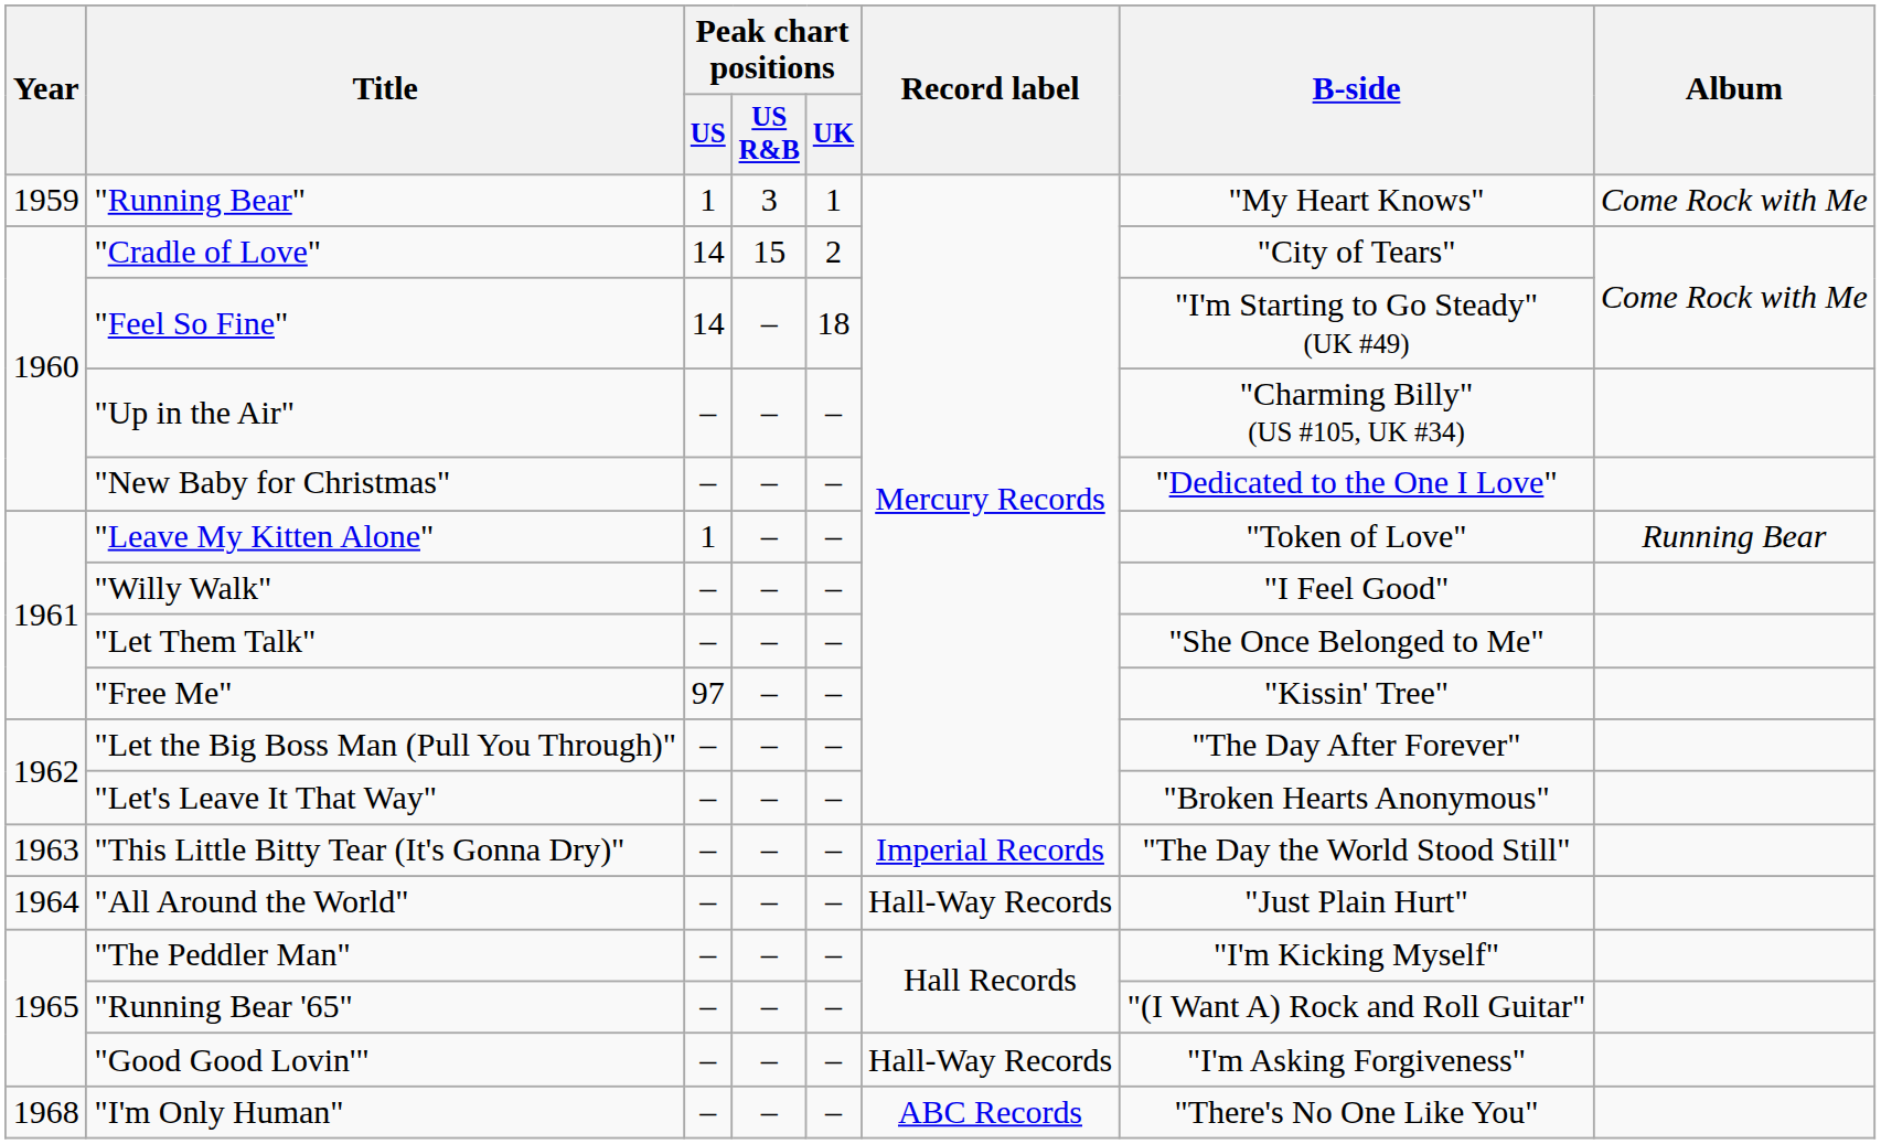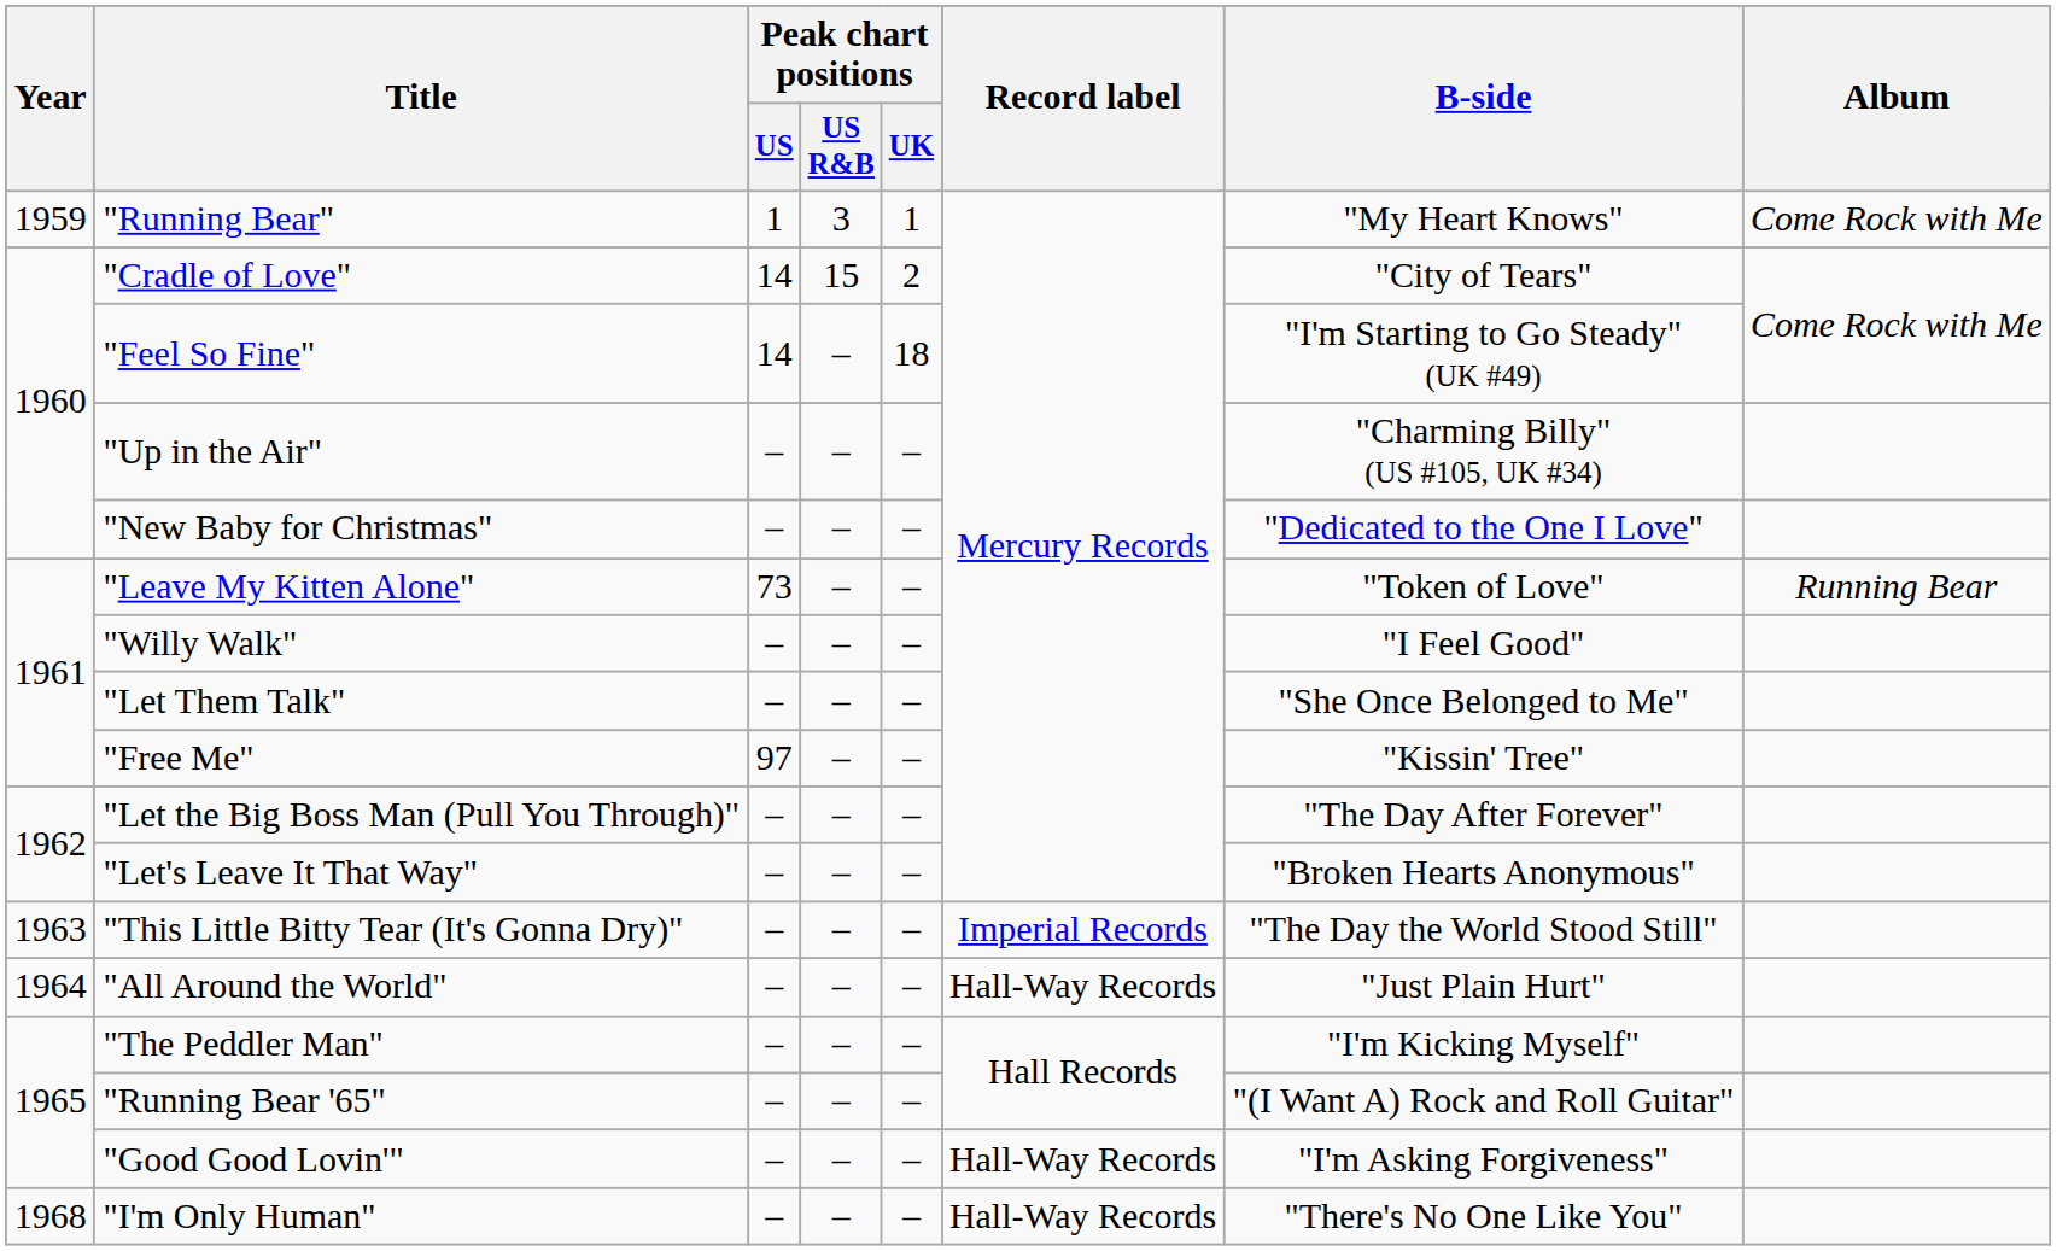 <table class="wikitable" style=text-align:center;>
 <tr>
 <th rowspan="2">Year</th>
 <th rowspan="2">Title</th>
 <th colspan="3">Peak chart<br>positions</th>
 <th rowspan="2">Record label</th>
 <th rowspan="2"><a href='#'>B-side</a></th>
 <th rowspan="2">Album</th>
 </tr>
 <tr style="font-size:smaller;">
 <th align=centre><a href='#'>US</a></th>
 <th align=centre><a href='#'>US<br>R&B</a></th>
 <th align=centre><a href='#'>UK</a></th>
 </tr>
 <tr>
 <td>1959</td>
 <td align=left>"<a href='#'>Running Bear</a>"</td>
 <td>1</td>
 <td>3</td>
 <td>1</td>
 <td rowspan="11"><a href='#'>Mercury Records</a></td>
 <td>"My Heart Knows"</td>
 <td><em>Come Rock with Me</em></td>
 </tr>
 <tr>
 <td rowspan="4">1960</td>
 <td align=left>"<a href='#'>Cradle of Love</a>"</td>
 <td>14</td>
 <td>15</td>
 <td>2</td>
 <td>"City of Tears"</td>
 <td rowspan="2"><em>Come Rock with Me</em></td>
 </tr>
 <tr>
 <td align=left>"<a href='#'>Feel So Fine</a>"</td>
 <td>14</td>
 <td>–</td>
 <td>18</td>
 <td>"I'm Starting to Go Steady"<br><small>(UK #49)</small></td>
 </tr>
 <tr>
 <td align=left>"Up in the Air"</td>
 <td>–</td>
 <td>–</td>
 <td>–</td>
 <td>"Charming Billy"<br><small>(US #105, UK #34)</small></td>
 <td></td>
 </tr>
 <tr>
 <td align=left>"New Baby for Christmas"</td>
 <td>–</td>
 <td>–</td>
 <td>–</td>
 <td>"<a href='#'>Dedicated to the One I Love</a>"</td>
 <td></td>
 </tr>
 <tr>
 <td rowspan="4">1961</td>
 <td align=left>"<a href='#'>Leave My Kitten Alone</a>"</td>
-<td>1</td>
+<td>73</td>
 <td>–</td>
 <td>–</td>
 <td>"Token of Love"</td>
 <td><em>Running Bear</em></td>
 </tr>
 <tr>
 <td align=left>"Willy Walk"</td>
 <td>–</td>
 <td>–</td>
 <td>–</td>
 <td>"I Feel Good"</td>
 <td></td>
 </tr>
 <tr>
 <td align=left>"Let Them Talk"</td>
 <td>–</td>
 <td>–</td>
 <td>–</td>
 <td>"She Once Belonged to Me"</td>
 <td></td>
 </tr>
 <tr>
 <td align=left>"Free Me"</td>
 <td>97</td>
 <td>–</td>
 <td>–</td>
 <td>"Kissin' Tree"</td>
 <td></td>
 </tr>
 <tr>
 <td rowspan="2">1962</td>
 <td align=left>"Let the Big Boss Man (Pull You Through)"</td>
 <td>–</td>
 <td>–</td>
 <td>–</td>
 <td>"The Day After Forever"</td>
 <td></td>
 </tr>
 <tr>
 <td align=left>"Let's Leave It That Way"</td>
 <td>–</td>
 <td>–</td>
 <td>–</td>
 <td>"Broken Hearts Anonymous"</td>
 <td></td>
 </tr>
 <tr>
 <td>1963</td>
 <td align=left>"This Little Bitty Tear (It's Gonna Dry)"</td>
 <td>–</td>
 <td>–</td>
 <td>–</td>
 <td><a href='#'>Imperial Records</a></td>
 <td>"The Day the World Stood Still"</td>
 <td></td>
 </tr>
 <tr>
 <td>1964</td>
 <td align=left>"All Around the World"</td>
 <td>–</td>
 <td>–</td>
 <td>–</td>
 <td>Hall-Way Records</td>
 <td>"Just Plain Hurt"</td>
 <td></td>
 </tr>
 <tr>
 <td rowspan="3">1965</td>
 <td align=left>"The Peddler Man"</td>
 <td>–</td>
 <td>–</td>
 <td>–</td>
 <td rowspan="2">Hall Records</td>
 <td>"I'm Kicking Myself"</td>
 <td></td>
 </tr>
 <tr>
 <td align=left>"Running Bear '65"</td>
 <td>–</td>
 <td>–</td>
 <td>–</td>
 <td>"(I Want A) Rock and Roll Guitar"</td>
 <td></td>
 </tr>
 <tr>
 <td align=left>"Good Good Lovin'"</td>
 <td>–</td>
 <td>–</td>
 <td>–</td>
 <td>Hall-Way Records</td>
 <td>"I'm Asking Forgiveness"</td>
 <td></td>
 </tr>
 <tr>
 <td>1968</td>
 <td align=left>"I'm Only Human"</td>
 <td>–</td>
 <td>–</td>
 <td>–</td>
-<td><a href='#'>ABC Records</a></td>
+<td>Hall-Way Records</td>
 <td>"There's No One Like You"</td>
 <td></td>
 </tr>
 </table>
